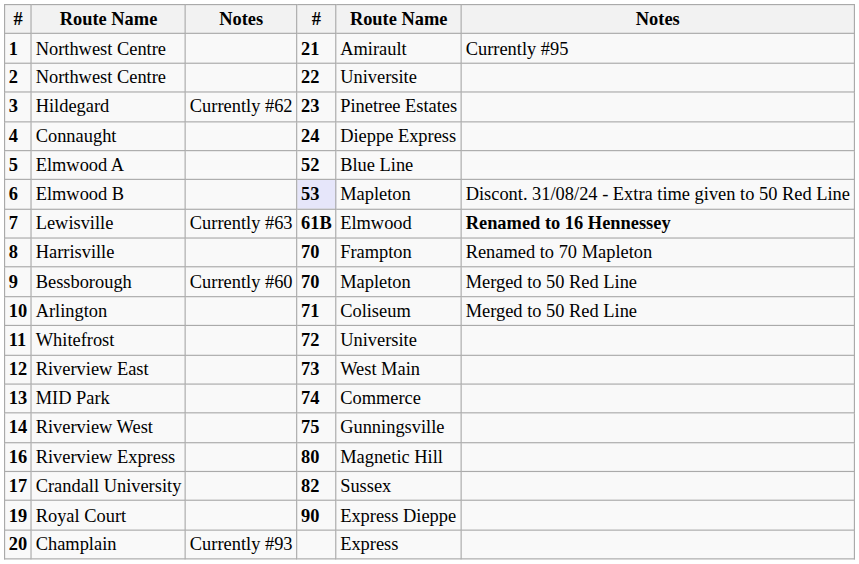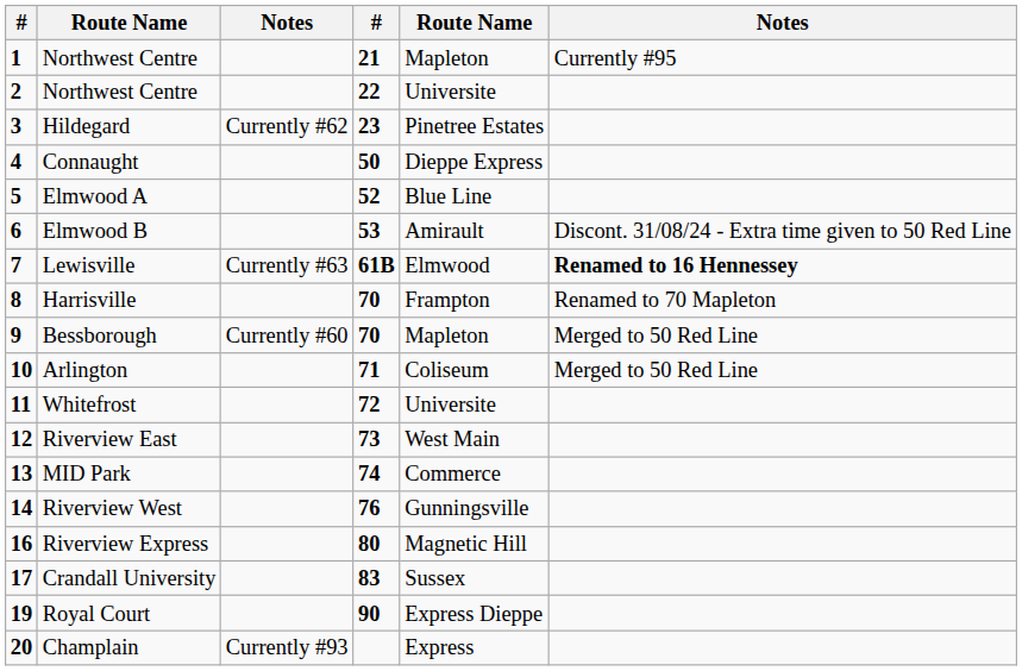 <table class="wikitable mw-collapsible mw-collapsed">
 <tr>
 <th>#</th>
 <th>Route Name</th>
 <th>Notes</th>
 <th>#</th>
 <th>Route Name</th>
 <th>Notes</th>
 </tr>
 <tr>
 <td><strong>1</strong></td>
 <td>Northwest Centre</td>
 <td></td>
 <td><strong>21</strong></td>
-<td>Amirault</td>
+<td>Mapleton</td>
 <td>Currently #95</td>
 </tr>
 <tr>
 <td><strong>2</strong></td>
 <td>Northwest Centre</td>
 <td></td>
 <td><strong>22</strong></td>
 <td>Universite</td>
 <td></td>
 </tr>
 <tr>
 <td><strong>3</strong></td>
 <td>Hildegard</td>
 <td>Currently #62</td>
 <td><strong>23</strong></td>
 <td>Pinetree Estates</td>
 <td></td>
 </tr>
 <tr>
 <td><strong>4</strong></td>
 <td>Connaught</td>
 <td></td>
-<td><strong>24</strong></td>
+<td><strong>50</strong></td>
 <td>Dieppe Express</td>
 <td></td>
 </tr>
 <tr>
 <td><strong>5</strong></td>
 <td>Elmwood A</td>
 <td></td>
 <td><strong>52</strong></td>
 <td>Blue Line</td>
 <td></td>
 </tr>
 <tr>
 <td><strong>6</strong></td>
 <td>Elmwood B</td>
 <td></td>
-<td style="background: lavender;"><strong>53</strong></td>
-<td>Mapleton</td>
+<td><strong>53</strong></td>
+<td>Amirault</td>
 <td>Discont. 31/08/24 - Extra time given to 50 Red Line</td>
 </tr>
 <tr>
 <td><strong>7</strong></td>
 <td>Lewisville</td>
 <td>Currently #63</td>
 <td><strong>61B</strong></td>
 <td>Elmwood</td>
 <td><strong>Renamed to 16 Hennessey</strong></td>
 </tr>
 <tr>
 <td><strong>8</strong></td>
 <td>Harrisville</td>
 <td></td>
 <td><strong>70</strong></td>
 <td>Frampton</td>
 <td>Renamed to 70 Mapleton</td>
 </tr>
 <tr>
 <td><strong>9</strong></td>
 <td>Bessborough</td>
 <td>Currently #60</td>
 <td><strong>70</strong></td>
 <td>Mapleton</td>
 <td>Merged to 50 Red Line</td>
 </tr>
 <tr>
 <td><strong>10</strong></td>
 <td>Arlington</td>
 <td></td>
 <td><strong>71</strong></td>
 <td>Coliseum</td>
 <td>Merged to 50 Red Line</td>
 </tr>
 <tr>
 <td><strong>11</strong></td>
 <td>Whitefrost</td>
 <td></td>
 <td><strong>72</strong></td>
 <td>Universite</td>
 <td></td>
 </tr>
 <tr>
 <td><strong>12</strong></td>
 <td>Riverview East</td>
 <td></td>
 <td><strong>73</strong></td>
 <td>West Main</td>
 <td></td>
 </tr>
 <tr>
 <td><strong>13</strong></td>
 <td>MID Park</td>
 <td></td>
 <td><strong>74</strong></td>
 <td>Commerce</td>
 <td></td>
 </tr>
 <tr>
 <td><strong>14</strong></td>
 <td>Riverview West</td>
 <td></td>
-<td><strong>75</strong></td>
+<td><strong>76</strong></td>
 <td>Gunningsville</td>
 <td></td>
 </tr>
 <tr>
 <td><strong>16</strong></td>
 <td>Riverview Express</td>
 <td></td>
 <td><strong>80</strong></td>
 <td>Magnetic Hill</td>
 <td></td>
 </tr>
 <tr>
 <td><strong>17</strong></td>
 <td>Crandall University</td>
 <td></td>
-<td><strong>82</strong></td>
+<td><strong>83</strong></td>
 <td>Sussex</td>
 <td></td>
 </tr>
 <tr>
 <td><strong>19</strong></td>
 <td>Royal Court</td>
 <td></td>
 <td><strong>90</strong></td>
 <td>Express Dieppe</td>
 <td></td>
 </tr>
 <tr>
 <td><strong>20</strong></td>
 <td>Champlain</td>
 <td>Currently #93</td>
 <td></td>
 <td>Express</td>
 <td></td>
 </tr>
 </table>
